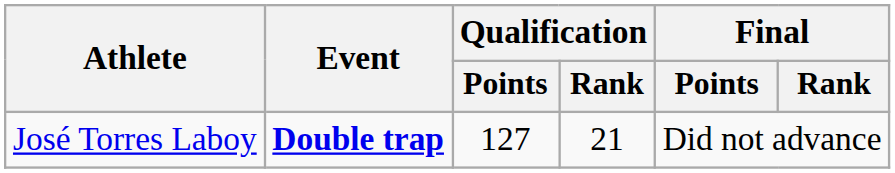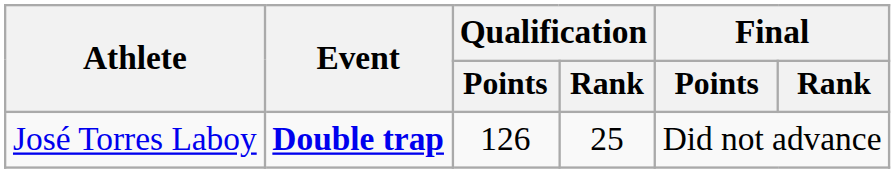 <table class="wikitable" style="font-size:90%">
 <tr>
 <th rowspan="2">Athlete</th>
 <th rowspan="2">Event</th>
 <th colspan=2>Qualification</th>
 <th colspan=2>Final</th>
 </tr>
 <tr style="font-size:95%">
 <th>Points</th>
 <th>Rank</th>
 <th>Points</th>
 <th>Rank</th>
 </tr>
 <tr align=center>
 <td align=left><a href='#'>José Torres Laboy</a></td>
 <td align=left><strong><a href='#'>Double trap</a></strong></td>
-<td>127</td>
-<td>21</td>
+<td>126</td>
+<td>25</td>
 <td colspan=2>Did not advance</td>
 </tr>
 </table>
